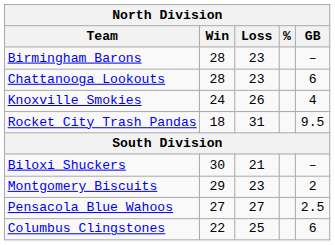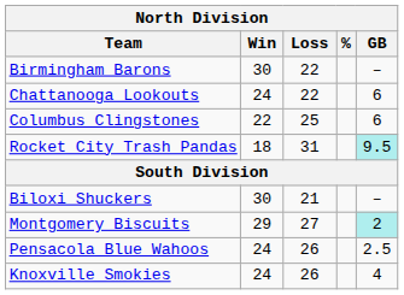 <table class="wikitable">
 <tr>
 <th colspan="5">North Division</th>
 </tr>
 <tr>
 <th width="60%">Team</th>
 <th>Win</th>
 <th>Loss</th>
 <th>%</th>
 <th>GB</th>
 </tr>
 <tr align=center>
 <td align=left><a href='#'>Birmingham Barons</a></td>
-<td>28</td>
-<td>23</td>
+<td>30</td>
+<td>22</td>
 <td></td>
 <td>–</td>
 </tr>
 <tr align=center>
 <td align=left><a href='#'>Chattanooga Lookouts</a></td>
-<td>28</td>
-<td>23</td>
+<td>24</td>
+<td>22</td>
 <td></td>
 <td>6</td>
 </tr>
 <tr align=center>
-<td align=left><a href='#'>Knoxville Smokies</a></td>
-<td>24</td>
-<td>26</td>
+<td align=left><a href='#'>Columbus Clingstones</a></td>
+<td>22</td>
+<td>25</td>
 <td></td>
-<td>4</td>
+<td>6</td>
 </tr>
 <tr align=center>
 <td align=left><a href='#'>Rocket City Trash Pandas</a></td>
 <td>18</td>
 <td>31</td>
 <td></td>
-<td>9.5</td>
+<td style="background: paleturquoise;">9.5</td>
 </tr>
 <tr>
 <th colspan="5">South Division</th>
 </tr>
 <tr align=center>
 <td align=left><a href='#'>Biloxi Shuckers</a></td>
 <td>30</td>
 <td>21</td>
 <td></td>
 <td>–</td>
 </tr>
 <tr align=center>
 <td align=left><a href='#'>Montgomery Biscuits</a></td>
 <td>29</td>
-<td>23</td>
+<td>27</td>
 <td></td>
-<td>2</td>
+<td style="background: paleturquoise;">2</td>
 </tr>
 <tr align=center>
 <td align=left><a href='#'>Pensacola Blue Wahoos</a></td>
-<td>27</td>
-<td>27</td>
+<td>24</td>
+<td>26</td>
 <td></td>
 <td>2.5</td>
 </tr>
 <tr align=center>
-<td align=left><a href='#'>Columbus Clingstones</a></td>
-<td>22</td>
-<td>25</td>
+<td align=left><a href='#'>Knoxville Smokies</a></td>
+<td>24</td>
+<td>26</td>
 <td></td>
-<td>6</td>
+<td>4</td>
 </tr>
 </table>
